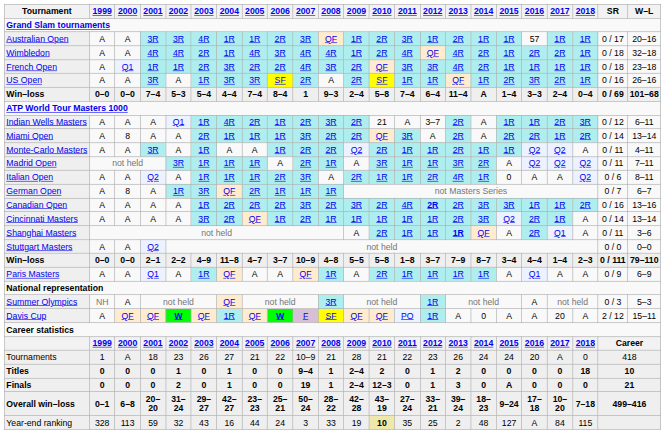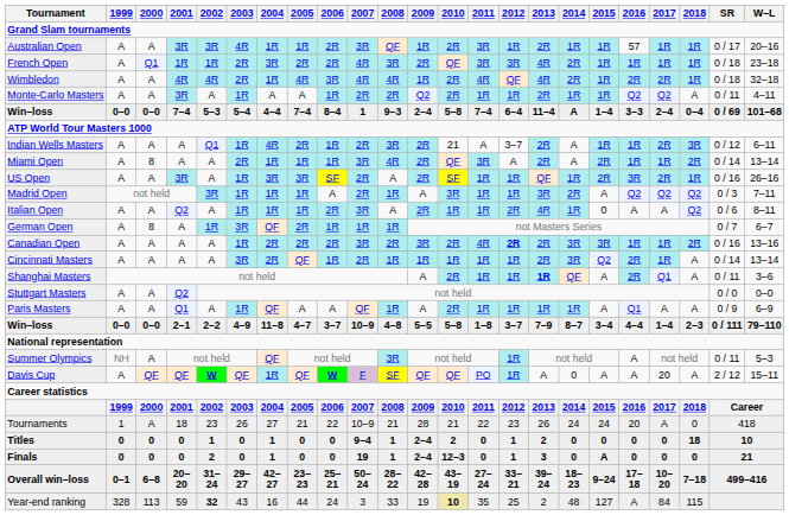 <table class=wikitable style=text-align:center;font-size:89%>
 <tr>
 <th>Tournament</th>
 <th width=35><a href='#'>1999</a></th>
 <th width=35><a href='#'>2000</a></th>
 <th width=35><a href='#'>2001</a></th>
 <th width=35><a href='#'>2002</a></th>
 <th width=35><a href='#'>2003</a></th>
 <th width=35><a href='#'>2004</a></th>
 <th width=35><a href='#'>2005</a></th>
 <th width=35><a href='#'>2006</a></th>
 <th width=35><a href='#'>2007</a></th>
 <th width=35><a href='#'>2008</a></th>
 <th width=35><a href='#'>2009</a></th>
 <th width=35><a href='#'>2010</a></th>
 <th width=35><a href='#'>2011</a></th>
 <th width=35><a href='#'>2012</a></th>
 <th width=35><a href='#'>2013</a></th>
 <th width=35><a href='#'>2014</a></th>
 <th width=35><a href='#'>2015</a></th>
 <th width=35><a href='#'>2016</a></th>
 <th width=35><a href='#'>2017</a></th>
 <th width=35><a href='#'>2018</a></th>
 <th>SR</th>
 <th>W–L</th>
 </tr>
 <tr>
 <td colspan="23" align="left"><strong><a href='#'>Grand Slam tournaments</a></strong></td>
 </tr>
 <tr>
 <td bgcolor=efefef align=left><a href='#'>Australian Open</a></td>
 <td>A</td>
 <td>A</td>
 <td bgcolor=afeeee><a href='#'>3R</a></td>
 <td bgcolor=afeeee><a href='#'>3R</a></td>
 <td bgcolor=afeeee><a href='#'>4R</a></td>
 <td bgcolor=afeeee><a href='#'>1R</a></td>
 <td bgcolor=afeeee><a href='#'>1R</a></td>
 <td bgcolor=afeeee><a href='#'>2R</a></td>
 <td bgcolor=afeeee><a href='#'>3R</a></td>
 <td bgcolor=ffebcd><a href='#'>QF</a></td>
 <td bgcolor=afeeee><a href='#'>1R</a></td>
 <td bgcolor=afeeee><a href='#'>2R</a></td>
 <td bgcolor=afeeee><a href='#'>3R</a></td>
 <td bgcolor=afeeee><a href='#'>1R</a></td>
 <td bgcolor=afeeee><a href='#'>2R</a></td>
 <td bgcolor=afeeee><a href='#'>1R</a></td>
 <td bgcolor=afeeee><a href='#'>1R</a></td>
 <td>57</td>
 <td bgcolor=afeeee><a href='#'>1R</a></td>
 <td bgcolor=afeeee><a href='#'>1R</a></td>
 <td>0 / 17</td>
 <td>20–16</td>
 </tr>
 <tr>
+<td bgcolor=efefef align=left><a href='#'>French Open</a></td>
+<td>A</td>
+<td bgcolor=ecf2ff><a href='#'>Q1</a></td>
+<td bgcolor=afeeee><a href='#'>1R</a></td>
+<td bgcolor=afeeee><a href='#'>1R</a></td>
+<td bgcolor=afeeee><a href='#'>2R</a></td>
+<td bgcolor=afeeee><a href='#'>3R</a></td>
+<td bgcolor=afeeee><a href='#'>2R</a></td>
+<td bgcolor=afeeee><a href='#'>2R</a></td>
+<td bgcolor=afeeee><a href='#'>4R</a></td>
+<td bgcolor=afeeee><a href='#'>3R</a></td>
+<td bgcolor=afeeee><a href='#'>2R</a></td>
+<td bgcolor=ffebcd><a href='#'>QF</a></td>
+<td bgcolor=afeeee><a href='#'>3R</a></td>
+<td bgcolor=afeeee><a href='#'>3R</a></td>
+<td bgcolor=afeeee><a href='#'>4R</a></td>
+<td bgcolor=afeeee><a href='#'>2R</a></td>
+<td bgcolor=afeeee><a href='#'>1R</a></td>
+<td bgcolor=afeeee><a href='#'>1R</a></td>
+<td bgcolor=afeeee><a href='#'>1R</a></td>
+<td bgcolor=afeeee><a href='#'>1R</a></td>
+<td>0 / 18</td>
+<td>23–18</td>
+</tr>
+<tr>
 <td bgcolor=efefef align=left><a href='#'>Wimbledon</a></td>
 <td>A</td>
 <td>A</td>
 <td bgcolor=afeeee><a href='#'>4R</a></td>
 <td bgcolor=afeeee><a href='#'>4R</a></td>
 <td bgcolor=afeeee><a href='#'>2R</a></td>
 <td bgcolor=afeeee><a href='#'>1R</a></td>
 <td bgcolor=afeeee><a href='#'>4R</a></td>
 <td bgcolor=afeeee><a href='#'>3R</a></td>
 <td bgcolor=afeeee><a href='#'>4R</a></td>
 <td bgcolor=afeeee><a href='#'>4R</a></td>
 <td bgcolor=afeeee><a href='#'>1R</a></td>
 <td bgcolor=afeeee><a href='#'>2R</a></td>
 <td bgcolor=afeeee><a href='#'>4R</a></td>
 <td bgcolor=ffebcd><a href='#'>QF</a></td>
 <td bgcolor=afeeee><a href='#'>4R</a></td>
 <td bgcolor=afeeee><a href='#'>2R</a></td>
 <td bgcolor=afeeee><a href='#'>1R</a></td>
 <td bgcolor=afeeee><a href='#'>2R</a></td>
 <td bgcolor=afeeee><a href='#'>2R</a></td>
 <td bgcolor=afeeee><a href='#'>1R</a></td>
 <td>0 / 18</td>
 <td>32–18</td>
 </tr>
 <tr>
-<td bgcolor=efefef align=left><a href='#'>French Open</a></td>
-<td>A</td>
-<td bgcolor=ecf2ff><a href='#'>Q1</a></td>
-<td bgcolor=afeeee><a href='#'>1R</a></td>
-<td bgcolor=afeeee><a href='#'>1R</a></td>
-<td bgcolor=afeeee><a href='#'>2R</a></td>
-<td bgcolor=afeeee><a href='#'>3R</a></td>
-<td bgcolor=afeeee><a href='#'>2R</a></td>
-<td bgcolor=afeeee><a href='#'>2R</a></td>
-<td bgcolor=afeeee><a href='#'>4R</a></td>
-<td bgcolor=afeeee><a href='#'>3R</a></td>
-<td bgcolor=afeeee><a href='#'>2R</a></td>
-<td bgcolor=ffebcd><a href='#'>QF</a></td>
-<td bgcolor=afeeee><a href='#'>3R</a></td>
-<td bgcolor=afeeee><a href='#'>3R</a></td>
-<td bgcolor=afeeee><a href='#'>4R</a></td>
-<td bgcolor=afeeee><a href='#'>2R</a></td>
-<td bgcolor=afeeee><a href='#'>1R</a></td>
-<td bgcolor=afeeee><a href='#'>1R</a></td>
-<td bgcolor=afeeee><a href='#'>1R</a></td>
-<td bgcolor=afeeee><a href='#'>1R</a></td>
-<td>0 / 18</td>
-<td>23–18</td>
-</tr>
-<tr>
-<td bgcolor=efefef align=left><a href='#'>US Open</a></td>
+<td bgcolor=efefef align=left nowrap><a href='#'>Monte-Carlo Masters</a></td>
 <td>A</td>
 <td>A</td>
 <td bgcolor=afeeee><a href='#'>3R</a></td>
 <td>A</td>
 <td bgcolor=afeeee><a href='#'>1R</a></td>
-<td bgcolor=afeeee><a href='#'>3R</a></td>
-<td bgcolor=afeeee><a href='#'>3R</a></td>
-<td bgcolor=yellow><a href='#'>SF</a></td>
+<td>A</td>
+<td>A</td>
+<td bgcolor=afeeee><a href='#'>1R</a></td>
 <td bgcolor=afeeee><a href='#'>2R</a></td>
-<td>A</td>
 <td bgcolor=afeeee><a href='#'>2R</a></td>
-<td bgcolor=yellow><a href='#'>SF</a></td>
+<td bgcolor=ecf2ff><a href='#'>Q2</a></td>
+<td bgcolor=afeeee><a href='#'>2R</a></td>
 <td bgcolor=afeeee><a href='#'>1R</a></td>
 <td bgcolor=afeeee><a href='#'>1R</a></td>
-<td bgcolor=ffebcd><a href='#'>QF</a></td>
-<td bgcolor=afeeee><a href='#'>1R</a></td>
-<td bgcolor=afeeee><a href='#'>2R</a></td>
-<td bgcolor=afeeee><a href='#'>3R</a></td>
 <td bgcolor=afeeee><a href='#'>2R</a></td>
 <td bgcolor=afeeee><a href='#'>1R</a></td>
-<td>0 / 16</td>
-<td>26–16</td>
+<td bgcolor=afeeee><a href='#'>1R</a></td>
+<td bgcolor=ecf2ff><a href='#'>Q2</a></td>
+<td bgcolor=ecf2ff><a href='#'>Q2</a></td>
+<td>A</td>
+<td>0 / 11</td>
+<td>4–11</td>
 </tr>
 <tr style="font-weight:bold; background:#efefef;">
 <td style=text-align:left>Win–loss</td>
 <td>0–0</td>
 <td>0–0</td>
 <td>7–4</td>
 <td>5–3</td>
 <td>5–4</td>
 <td>4–4</td>
 <td>7–4</td>
 <td>8–4</td>
 <td>1</td>
 <td>9–3</td>
 <td>2–4</td>
 <td>5–8</td>
 <td>7–4</td>
 <td>6–4</td>
 <td>11–4</td>
 <td>A</td>
 <td>1–4</td>
 <td>3–3</td>
 <td>2–4</td>
 <td>0–4</td>
 <td>0 / 69</td>
 <td>101–68</td>
 </tr>
 <tr>
 <td colspan="23" align="left"><strong><a href='#'>ATP World Tour Masters 1000</a></strong></td>
 </tr>
 <tr>
 <td bgcolor=efefef align=left nowrap><a href='#'>Indian Wells Masters</a></td>
 <td>A</td>
 <td>A</td>
 <td>A</td>
 <td bgcolor=ecf2ff><a href='#'>Q1</a></td>
 <td bgcolor=afeeee><a href='#'>1R</a></td>
 <td bgcolor=afeeee><a href='#'>4R</a></td>
 <td bgcolor=afeeee><a href='#'>2R</a></td>
 <td bgcolor=afeeee><a href='#'>1R</a></td>
 <td bgcolor=afeeee><a href='#'>2R</a></td>
 <td bgcolor=afeeee><a href='#'>3R</a></td>
 <td bgcolor=afeeee><a href='#'>2R</a></td>
 <td>21</td>
 <td>A</td>
 <td>3–7</td>
 <td bgcolor=afeeee><a href='#'>2R</a></td>
 <td>A</td>
 <td bgcolor=afeeee><a href='#'>1R</a></td>
 <td bgcolor=afeeee><a href='#'>1R</a></td>
 <td bgcolor=afeeee><a href='#'>2R</a></td>
 <td bgcolor=afeeee><a href='#'>3R</a></td>
 <td>0 / 12</td>
 <td>6–11</td>
 </tr>
 <tr>
 <td bgcolor=efefef align=left><a href='#'>Miami Open</a></td>
 <td>A</td>
 <td>8</td>
 <td>A</td>
 <td>A</td>
 <td bgcolor=afeeee><a href='#'>2R</a></td>
 <td bgcolor=afeeee><a href='#'>1R</a></td>
 <td bgcolor=afeeee><a href='#'>1R</a></td>
 <td bgcolor=afeeee><a href='#'>1R</a></td>
 <td bgcolor=afeeee><a href='#'>3R</a></td>
-<td bgcolor=afeeee><a href='#'>2R</a></td>
+<td bgcolor=afeeee><a href='#'>4R</a></td>
 <td bgcolor=afeeee><a href='#'>2R</a></td>
 <td bgcolor=ffebcd><a href='#'>QF</a></td>
 <td bgcolor=afeeee><a href='#'>3R</a></td>
 <td>A</td>
 <td bgcolor=afeeee><a href='#'>2R</a></td>
 <td>A</td>
 <td bgcolor=afeeee><a href='#'>2R</a></td>
-<td bgcolor=afeeee><a href='#'>2R</a></td>
+<td bgcolor=afeeee><a href='#'>1R</a></td>
 <td bgcolor=afeeee><a href='#'>1R</a></td>
 <td bgcolor=afeeee><a href='#'>2R</a></td>
 <td>0 / 14</td>
 <td>13–14</td>
 </tr>
 <tr>
-<td bgcolor=efefef align=left nowrap><a href='#'>Monte-Carlo Masters</a></td>
+<td bgcolor=efefef align=left><a href='#'>US Open</a></td>
 <td>A</td>
 <td>A</td>
 <td bgcolor=afeeee><a href='#'>3R</a></td>
 <td>A</td>
 <td bgcolor=afeeee><a href='#'>1R</a></td>
+<td bgcolor=afeeee><a href='#'>3R</a></td>
+<td bgcolor=afeeee><a href='#'>3R</a></td>
+<td bgcolor=yellow><a href='#'>SF</a></td>
+<td bgcolor=afeeee><a href='#'>2R</a></td>
 <td>A</td>
-<td>A</td>
+<td bgcolor=afeeee><a href='#'>2R</a></td>
+<td bgcolor=yellow><a href='#'>SF</a></td>
+<td bgcolor=afeeee><a href='#'>1R</a></td>
+<td bgcolor=afeeee><a href='#'>1R</a></td>
+<td bgcolor=ffebcd><a href='#'>QF</a></td>
 <td bgcolor=afeeee><a href='#'>1R</a></td>
 <td bgcolor=afeeee><a href='#'>2R</a></td>
-<td bgcolor=afeeee><a href='#'>2R</a></td>
-<td bgcolor=ecf2ff><a href='#'>Q2</a></td>
+<td bgcolor=afeeee><a href='#'>3R</a></td>
 <td bgcolor=afeeee><a href='#'>2R</a></td>
 <td bgcolor=afeeee><a href='#'>1R</a></td>
-<td bgcolor=afeeee><a href='#'>1R</a></td>
-<td bgcolor=afeeee><a href='#'>2R</a></td>
-<td bgcolor=afeeee><a href='#'>1R</a></td>
-<td bgcolor=afeeee><a href='#'>1R</a></td>
-<td bgcolor=ecf2ff><a href='#'>Q2</a></td>
-<td bgcolor=ecf2ff><a href='#'>Q2</a></td>
-<td>A</td>
-<td>0 / 11</td>
-<td>4–11</td>
+<td>0 / 16</td>
+<td>26–16</td>
 </tr>
 <tr>
 <td bgcolor=efefef align=left><a href='#'>Madrid Open</a></td>
 <td colspan=3 style=color:#767676>not held</td>
 <td bgcolor=afeeee><a href='#'>3R</a></td>
 <td bgcolor=afeeee><a href='#'>1R</a></td>
 <td bgcolor=afeeee><a href='#'>1R</a></td>
 <td bgcolor=afeeee><a href='#'>1R</a></td>
 <td>A</td>
 <td bgcolor=afeeee><a href='#'>2R</a></td>
 <td bgcolor=afeeee><a href='#'>1R</a></td>
 <td>A</td>
 <td bgcolor=afeeee><a href='#'>3R</a></td>
 <td bgcolor=afeeee><a href='#'>1R</a></td>
 <td bgcolor=afeeee><a href='#'>1R</a></td>
 <td bgcolor=afeeee><a href='#'>3R</a></td>
 <td bgcolor=afeeee><a href='#'>2R</a></td>
 <td>A</td>
 <td bgcolor=ecf2ff><a href='#'>Q2</a></td>
 <td bgcolor=ecf2ff><a href='#'>Q2</a></td>
 <td bgcolor=ecf2ff><a href='#'>Q2</a></td>
-<td>0 / 11</td>
+<td>0 / 3</td>
 <td>7–11</td>
 </tr>
 <tr>
 <td bgcolor=efefef align=left><a href='#'>Italian Open</a></td>
 <td>A</td>
 <td>A</td>
 <td bgcolor=ecf2ff><a href='#'>Q2</a></td>
 <td>A</td>
 <td bgcolor=afeeee><a href='#'>1R</a></td>
 <td bgcolor=afeeee><a href='#'>1R</a></td>
 <td bgcolor=afeeee><a href='#'>1R</a></td>
 <td bgcolor=afeeee><a href='#'>2R</a></td>
 <td bgcolor=afeeee><a href='#'>3R</a></td>
 <td>A</td>
 <td bgcolor=afeeee><a href='#'>2R</a></td>
 <td bgcolor=afeeee><a href='#'>1R</a></td>
 <td bgcolor=afeeee><a href='#'>1R</a></td>
 <td bgcolor=afeeee><a href='#'>2R</a></td>
 <td bgcolor=afeeee><a href='#'>4R</a></td>
 <td bgcolor=afeeee><a href='#'>1R</a></td>
 <td>0</td>
 <td>A</td>
 <td>A</td>
 <td bgcolor=ecf2ff><a href='#'>Q2</a></td>
 <td>0 / 6</td>
 <td>8–11</td>
 </tr>
 <tr>
 <td bgcolor=efefef align=left><a href='#'>German Open</a></td>
 <td>A</td>
 <td>8</td>
 <td>A</td>
 <td bgcolor=afeeee><a href='#'>1R</a></td>
 <td bgcolor=afeeee><a href='#'>3R</a></td>
 <td bgcolor=ffebcd><a href='#'>QF</a></td>
 <td bgcolor=afeeee><a href='#'>2R</a></td>
 <td bgcolor=afeeee><a href='#'>1R</a></td>
 <td bgcolor=afeeee><a href='#'>1R</a></td>
 <td bgcolor=afeeee><a href='#'>1R</a></td>
 <td colspan=10 style=color:#767676>not Masters Series</td>
 <td>0 / 7</td>
 <td>6–7</td>
 </tr>
 <tr>
 <td bgcolor=efefef align=left><a href='#'>Canadian Open</a></td>
 <td>A</td>
 <td>A</td>
 <td>A</td>
 <td>A</td>
 <td bgcolor=afeeee><a href='#'>1R</a></td>
 <td bgcolor=afeeee><a href='#'>2R</a></td>
 <td bgcolor=afeeee><a href='#'>2R</a></td>
 <td bgcolor=afeeee><a href='#'>2R</a></td>
 <td bgcolor=afeeee><a href='#'>3R</a></td>
 <td bgcolor=afeeee><a href='#'>2R</a></td>
 <td bgcolor=afeeee><a href='#'>3R</a></td>
 <td bgcolor=afeeee><a href='#'>2R</a></td>
 <td bgcolor=afeeee><a href='#'>4R</a></td>
 <td bgcolor=afeeee><strong><a href='#'>2R</a></strong></td>
 <td bgcolor=afeeee><a href='#'>2R</a></td>
 <td bgcolor=afeeee><a href='#'>3R</a></td>
 <td bgcolor=afeeee><a href='#'>3R</a></td>
 <td bgcolor=afeeee><a href='#'>1R</a></td>
 <td bgcolor=afeeee><a href='#'>1R</a></td>
 <td bgcolor=afeeee><a href='#'>2R</a></td>
 <td>0 / 16</td>
 <td>13–16</td>
 </tr>
 <tr>
 <td bgcolor=efefef align=left><a href='#'>Cincinnati Masters</a></td>
 <td>A</td>
 <td>A</td>
 <td>A</td>
 <td>A</td>
 <td bgcolor=afeeee><a href='#'>3R</a></td>
 <td bgcolor=afeeee><a href='#'>2R</a></td>
 <td bgcolor=ffebcd><a href='#'>QF</a></td>
 <td bgcolor=afeeee><a href='#'>1R</a></td>
 <td bgcolor=afeeee><a href='#'>2R</a></td>
 <td bgcolor=afeeee><a href='#'>1R</a></td>
 <td bgcolor=afeeee><a href='#'>1R</a></td>
 <td bgcolor=afeeee><a href='#'>1R</a></td>
 <td bgcolor=afeeee><a href='#'>1R</a></td>
 <td bgcolor=afeeee><a href='#'>1R</a></td>
 <td bgcolor=afeeee><a href='#'>2R</a></td>
 <td bgcolor=afeeee><a href='#'>3R</a></td>
 <td bgcolor=ecf2ff><a href='#'>Q2</a></td>
 <td bgcolor=afeeee><a href='#'>2R</a></td>
 <td bgcolor=afeeee><a href='#'>1R</a></td>
 <td>A</td>
 <td>0 / 14</td>
 <td>13–14</td>
 </tr>
 <tr>
 <td bgcolor=efefef align=left><a href='#'>Shanghai Masters</a></td>
 <td colspan=10 style=color:#767676>not held</td>
 <td>A</td>
 <td bgcolor=afeeee><a href='#'>2R</a></td>
 <td bgcolor=afeeee><a href='#'>1R</a></td>
 <td bgcolor=afeeee><a href='#'>1R</a></td>
 <td bgcolor=afeeee><strong><a href='#'>1R</a></strong></td>
 <td bgcolor=ffebcd><a href='#'>QF</a></td>
 <td>A</td>
 <td bgcolor=afeeee><a href='#'>2R</a></td>
 <td bgcolor=ecf2ff><a href='#'>Q1</a></td>
 <td>A</td>
 <td>0 / 11</td>
 <td>3–6</td>
 </tr>
 <tr>
 <td bgcolor=efefef align=left><a href='#'>Stuttgart Masters</a></td>
 <td>A</td>
 <td>A</td>
 <td bgcolor=ecf2ff><a href='#'>Q2</a></td>
 <td colspan="17" style="color:#767676">not held</td>
 <td>0 / 0</td>
 <td>0–0</td>
 </tr>
+<tr>
+<td bgcolor=efefef align=left><a href='#'>Paris Masters</a></td>
+<td>A</td>
+<td>A</td>
+<td bgcolor=ecf2ff><a href='#'>Q1</a></td>
+<td>A</td>
+<td bgcolor=afeeee><a href='#'>1R</a></td>
+<td bgcolor=ffebcd><a href='#'>QF</a></td>
+<td>A</td>
+<td>A</td>
+<td bgcolor=ffebcd><a href='#'>QF</a></td>
+<td bgcolor=afeeee><a href='#'>1R</a></td>
+<td>A</td>
+<td bgcolor=afeeee><a href='#'>2R</a></td>
+<td bgcolor=afeeee><a href='#'>1R</a></td>
+<td bgcolor=afeeee><a href='#'>1R</a></td>
+<td bgcolor=afeeee><a href='#'>1R</a></td>
+<td bgcolor=afeeee><a href='#'>1R</a></td>
+<td>A</td>
+<td bgcolor=ecf2ff><a href='#'>Q1</a></td>
+<td>A</td>
+<td>A</td>
+<td>0 / 9</td>
+<td>6–9</td>
+</tr>
 <tr style="font-weight:bold; background:#efefef;">
 <td style=text-align:left>Win–loss</td>
 <td>0–0</td>
 <td>0–0</td>
 <td>2–1</td>
 <td>2–2</td>
 <td>4–9</td>
 <td>11–8</td>
 <td>4–7</td>
 <td>3–7</td>
 <td>10–9</td>
 <td>4–8</td>
 <td>5–5</td>
 <td>5–8</td>
 <td>1–8</td>
 <td>3–7</td>
 <td>7–9</td>
 <td>8–7</td>
 <td>3–4</td>
 <td>4–4</td>
 <td>1–4</td>
 <td>2–3</td>
 <td nowrap>0 / 111</td>
 <td>79–110</td>
 </tr>
 <tr>
-<td bgcolor=efefef align=left><a href='#'>Paris Masters</a></td>
-<td>A</td>
-<td>A</td>
-<td bgcolor=ecf2ff><a href='#'>Q1</a></td>
-<td>A</td>
-<td bgcolor=afeeee><a href='#'>1R</a></td>
-<td bgcolor=ffebcd><a href='#'>QF</a></td>
-<td>A</td>
-<td>A</td>
-<td bgcolor=ffebcd><a href='#'>QF</a></td>
-<td bgcolor=afeeee><a href='#'>1R</a></td>
-<td>A</td>
-<td bgcolor=afeeee><a href='#'>2R</a></td>
-<td bgcolor=afeeee><a href='#'>1R</a></td>
-<td bgcolor=afeeee><a href='#'>1R</a></td>
-<td bgcolor=afeeee><a href='#'>1R</a></td>
-<td bgcolor=afeeee><a href='#'>1R</a></td>
-<td>A</td>
-<td bgcolor=ecf2ff><a href='#'>Q1</a></td>
-<td>A</td>
-<td>A</td>
-<td>0 / 9</td>
-<td>6–9</td>
-</tr>
-<tr>
 <td colspan="23" align="left"><strong>National representation</strong></td>
 </tr>
 <tr>
 <td bgcolor=efefef align=left><a href='#'>Summer Olympics</a></td>
 <td colspan=1 style=color:#767676>NH</td>
 <td>A</td>
 <td colspan=3 style=color:#767676>not held</td>
 <td bgcolor=ffebcd><a href='#'>QF</a></td>
 <td colspan=3 style=color:#767676>not held</td>
 <td bgcolor=afeeee><a href='#'>3R</a></td>
 <td colspan=3 style=color:#767676>not held</td>
 <td bgcolor=afeeee><a href='#'>1R</a></td>
 <td colspan=3 style=color:#767676>not held</td>
 <td>A</td>
 <td colspan=2 style=color:#767676>not held</td>
-<td>0 / 3</td>
+<td>0 / 11</td>
 <td>5–3</td>
 </tr>
 <tr>
 <td bgcolor=EFEFEF align=left><a href='#'>Davis Cup</a></td>
 <td>A</td>
 <td bgcolor=ffebcd><a href='#'>QF</a></td>
 <td bgcolor=ffebcd><a href='#'>QF</a></td>
 <td bgcolor=lime><a href='#'><strong>W</strong></a></td>
 <td bgcolor=ffebcd><a href='#'>QF</a></td>
 <td bgcolor=afeeee><a href='#'>1R</a></td>
 <td bgcolor=ffebcd><a href='#'>QF</a></td>
 <td bgcolor=lime><a href='#'><strong>W</strong></a></td>
 <td bgcolor=thistle><a href='#'>F</a></td>
 <td bgcolor=yellow><a href='#'>SF</a></td>
 <td bgcolor=ffebcd><a href='#'>QF</a></td>
 <td bgcolor=ffebcd><a href='#'>QF</a></td>
 <td bgcolor=ecf2ff><a href='#'>PO</a></td>
 <td bgcolor=afeeee><a href='#'>1R</a></td>
 <td>A</td>
 <td>0</td>
 <td>A</td>
 <td>A</td>
 <td>20</td>
 <td>A</td>
 <td>2 / 12</td>
 <td>15–11</td>
 </tr>
 <tr>
 <td colspan="23" align="left"><strong>Career statistics</strong></td>
 </tr>
 <tr>
 <th></th>
 <th width=35><a href='#'>1999</a></th>
 <th width=35><a href='#'>2000</a></th>
 <th width=35><a href='#'>2001</a></th>
 <th width=35><a href='#'>2002</a></th>
 <th width=35><a href='#'>2003</a></th>
 <th width=35><a href='#'>2004</a></th>
 <th width=35><a href='#'>2005</a></th>
 <th width=35><a href='#'>2006</a></th>
 <th width=35><a href='#'>2007</a></th>
 <th width=35><a href='#'>2008</a></th>
 <th width=35><a href='#'>2009</a></th>
 <th width=35><a href='#'>2010</a></th>
 <th width=35><a href='#'>2011</a></th>
 <th width=35><a href='#'>2012</a></th>
 <th width=35><a href='#'>2013</a></th>
 <th width=35><a href='#'>2014</a></th>
 <th width=35><a href='#'>2015</a></th>
 <th width=35><a href='#'>2016</a></th>
 <th width=35><a href='#'>2017</a></th>
 <th width=35><a href='#'>2018</a></th>
 <th colspan=2>Career</th>
 </tr>
 <tr bgcolor=efefef>
 <td style=text-align:left>Tournaments</td>
 <td>1</td>
 <td>A</td>
 <td>18</td>
 <td>23</td>
 <td>26</td>
 <td>27</td>
 <td>21</td>
 <td>22</td>
 <td>10–9</td>
 <td>21</td>
 <td>28</td>
 <td>21</td>
 <td>22</td>
 <td>23</td>
 <td>26</td>
 <td>24</td>
 <td>24</td>
 <td>20</td>
 <td>A</td>
 <td>0</td>
 <td colspan=2>418</td>
 </tr>
 <tr style="font-weight:bold; background:#efefef;">
 <td style=text-align:left>Titles</td>
 <td>0</td>
 <td>0</td>
 <td>0</td>
 <td>1</td>
 <td>0</td>
 <td>1</td>
 <td>0</td>
 <td>0</td>
 <td>9–4</td>
 <td>1</td>
 <td>2–4</td>
 <td>2</td>
 <td>0</td>
 <td>1</td>
 <td>2</td>
 <td>0</td>
 <td>0</td>
 <td>0</td>
 <td>0</td>
 <td>18</td>
 <td colspan=2>10</td>
 </tr>
 <tr style="font-weight:bold; background:#efefef;">
 <td style=text-align:left>Finals</td>
 <td>0</td>
 <td>0</td>
 <td>0</td>
 <td>2</td>
 <td>0</td>
 <td>1</td>
 <td>0</td>
 <td>0</td>
 <td>19</td>
 <td>1</td>
 <td>2–4</td>
 <td>12–3</td>
 <td>0</td>
 <td>1</td>
 <td>3</td>
 <td>0</td>
 <td>A</td>
 <td>0</td>
 <td>0</td>
 <td>0</td>
 <td colspan=2>21</td>
 </tr>
 <tr style="font-weight:bold; background:#efefef;">
 <td style=text-align:left>Overall win–loss</td>
 <td>0–1</td>
 <td>6–8</td>
 <td>20–20</td>
 <td>31–24</td>
 <td>29–27</td>
 <td>42–27</td>
 <td>23–23</td>
 <td>25–21</td>
 <td>50–24</td>
 <td>28–22</td>
 <td>42–28</td>
 <td>43–19</td>
 <td>27–24</td>
 <td>33–21</td>
 <td>39–24</td>
 <td>18–23</td>
 <td>9–24</td>
 <td>17–18</td>
 <td>10–20</td>
 <td>7–18</td>
 <td colspan=2>499–416</td>
 </tr>
 <tr bgcolor=efefef>
 <td align=left>Year-end ranking</td>
 <td>328</td>
 <td>113</td>
 <td>59</td>
-<td>32</td>
+<td><strong>32</strong></td>
 <td>43</td>
 <td>16</td>
 <td>44</td>
 <td>24</td>
 <td>3</td>
 <td>33</td>
 <td>19</td>
 <td bgcolor=eee8aa><strong>10</strong></td>
 <td>35</td>
 <td>25</td>
 <td>2</td>
 <td>48</td>
 <td>127</td>
 <td>A</td>
 <td>84</td>
 <td>115</td>
 <td colspan=2></td>
 </tr>
 </table>
